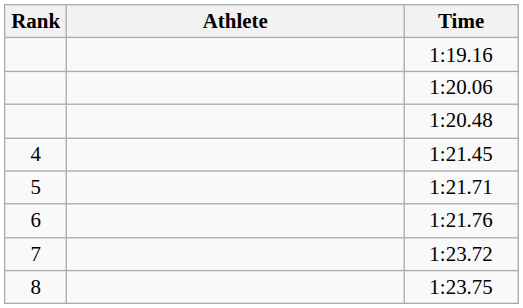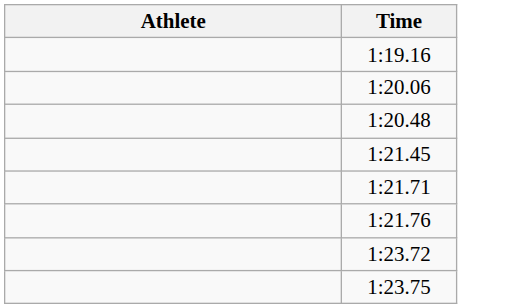 <table class=wikitable style="text-align:center">
 <tr>
-<th width=40>Rank</th>
 <th width=250>Athlete</th>
 <th width=80>Time</th>
 </tr>
 <tr>
-<td></td>
 <td align=left></td>
 <td>1:19.16</td>
 </tr>
 <tr>
-<td></td>
 <td align=left></td>
 <td>1:20.06</td>
 </tr>
 <tr>
-<td></td>
 <td align=left></td>
 <td>1:20.48</td>
 </tr>
 <tr>
-<td>4</td>
 <td align=left></td>
 <td>1:21.45</td>
 </tr>
 <tr>
-<td>5</td>
 <td align=left></td>
 <td>1:21.71</td>
 </tr>
 <tr>
-<td>6</td>
 <td align=left></td>
 <td>1:21.76</td>
 </tr>
 <tr>
-<td>7</td>
 <td align=left></td>
 <td>1:23.72</td>
 </tr>
 <tr>
-<td>8</td>
 <td align=left></td>
 <td>1:23.75</td>
 </tr>
 </table>
